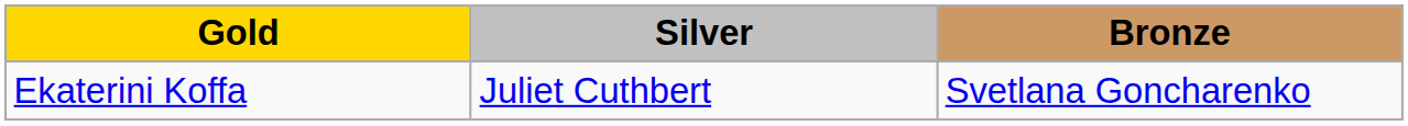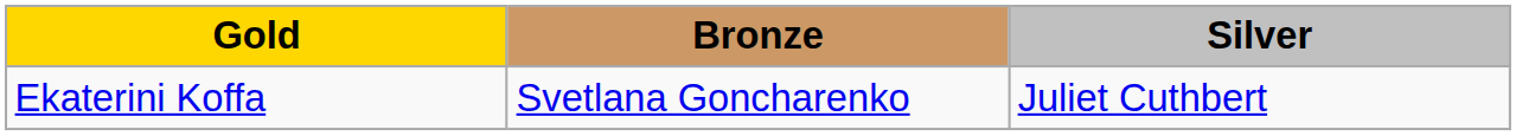 <table class="wikitable" style="text-align:left">
 <tr align="center">
 <td width=200 bgcolor=gold><strong>Gold</strong></td>
+<td width=200 bgcolor=CC9966><strong>Bronze</strong></td>
 <td width=200 bgcolor=silver><strong>Silver</strong></td>
-<td width=200 bgcolor=CC9966><strong>Bronze</strong></td>
 </tr>
 <tr>
 <td><a href='#'>Ekaterini Koffa</a><br><em></em></td>
+<td><a href='#'>Svetlana Goncharenko</a><br><em></em></td>
 <td><a href='#'>Juliet Cuthbert</a><br><em></em></td>
-<td><a href='#'>Svetlana Goncharenko</a><br><em></em></td>
 </tr>
 </table>
